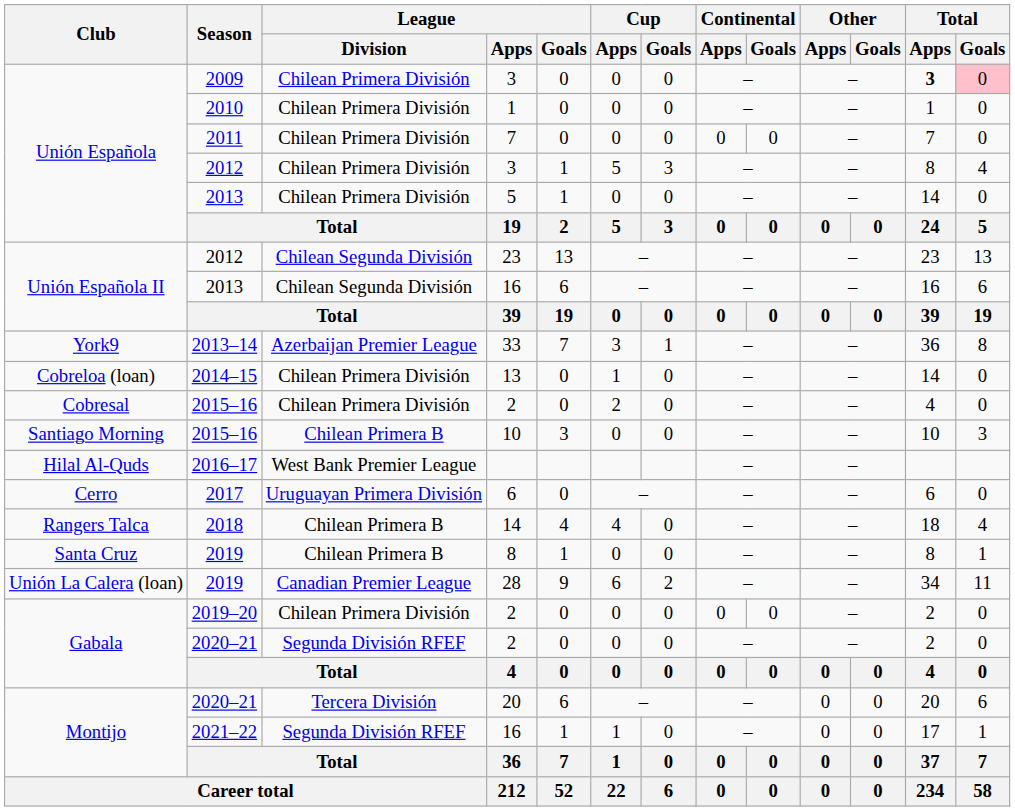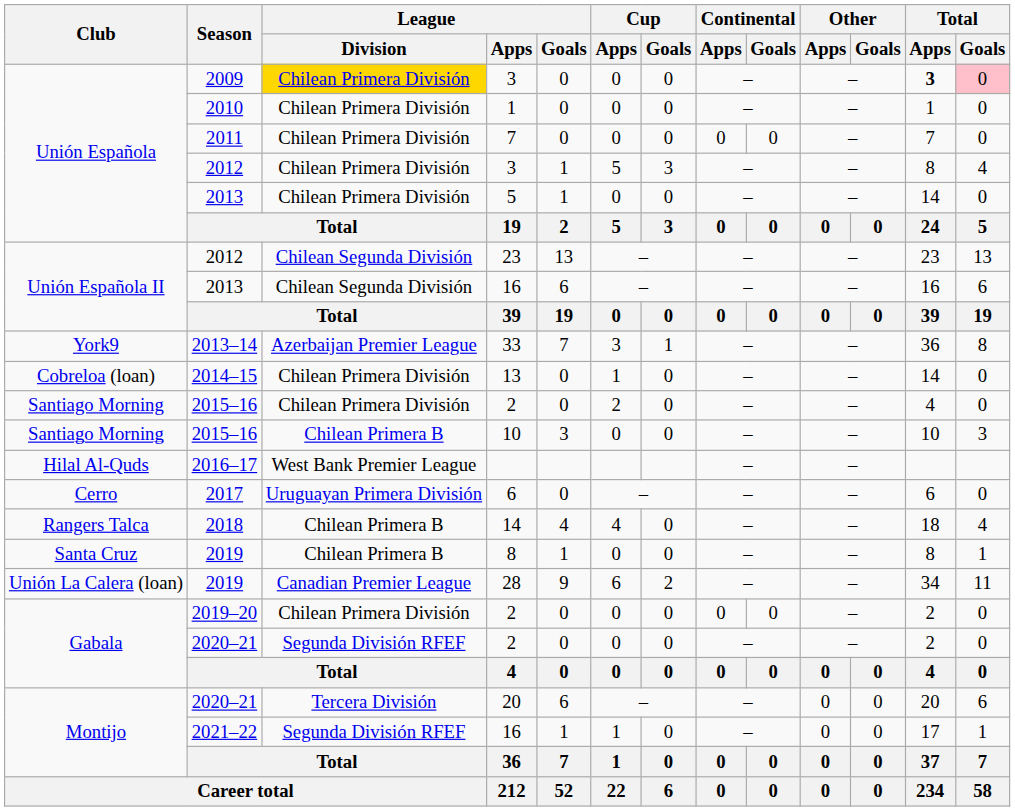 <table class="wikitable" style="text-align:center">
 <tr>
 <th rowspan="2">Club</th>
 <th rowspan="2">Season</th>
 <th colspan="3">League</th>
 <th colspan="2">Cup</th>
 <th colspan="2">Continental</th>
 <th colspan="2">Other</th>
 <th colspan="2">Total</th>
 </tr>
 <tr>
 <th>Division</th>
 <th>Apps</th>
 <th>Goals</th>
 <th>Apps</th>
 <th>Goals</th>
 <th>Apps</th>
 <th>Goals</th>
 <th>Apps</th>
 <th>Goals</th>
 <th>Apps</th>
 <th>Goals</th>
 </tr>
 <tr>
 <td rowspan="6" valign="center"><a href='#'>Unión Española</a></td>
 <td><a href='#'>2009</a></td>
-<td><a href='#'>Chilean Primera División</a></td>
+<td style="background: gold;"><a href='#'>Chilean Primera División</a></td>
 <td>3</td>
 <td>0</td>
 <td>0</td>
 <td>0</td>
 <td colspan="2">–</td>
 <td colspan="2">–</td>
 <td><strong>3</strong></td>
 <td style="background: pink;">0</td>
 </tr>
 <tr>
 <td><a href='#'>2010</a></td>
 <td>Chilean Primera División</td>
 <td>1</td>
 <td>0</td>
 <td>0</td>
 <td>0</td>
 <td colspan="2">–</td>
 <td colspan="2">–</td>
 <td>1</td>
 <td>0</td>
 </tr>
 <tr>
 <td><a href='#'>2011</a></td>
 <td>Chilean Primera División</td>
 <td>7</td>
 <td>0</td>
 <td>0</td>
 <td>0</td>
 <td>0</td>
 <td>0</td>
 <td colspan="2">–</td>
 <td>7</td>
 <td>0</td>
 </tr>
 <tr>
 <td><a href='#'>2012</a></td>
 <td>Chilean Primera División</td>
 <td>3</td>
 <td>1</td>
 <td>5</td>
 <td>3</td>
 <td colspan="2">–</td>
 <td colspan="2">–</td>
 <td>8</td>
 <td>4</td>
 </tr>
 <tr>
 <td><a href='#'>2013</a></td>
 <td>Chilean Primera División</td>
 <td>5</td>
 <td>1</td>
 <td>0</td>
 <td>0</td>
 <td colspan="2">–</td>
 <td colspan="2">–</td>
 <td>14</td>
 <td>0</td>
 </tr>
 <tr>
 <th colspan="2">Total</th>
 <th>19</th>
 <th>2</th>
 <th>5</th>
 <th>3</th>
 <th>0</th>
 <th>0</th>
 <th>0</th>
 <th>0</th>
 <th>24</th>
 <th>5</th>
 </tr>
 <tr>
 <td rowspan="3" valign="center"><a href='#'>Unión Española II</a></td>
 <td>2012</td>
 <td><a href='#'>Chilean Segunda División</a></td>
 <td>23</td>
 <td>13</td>
 <td colspan="2">–</td>
 <td colspan="2">–</td>
 <td colspan="2">–</td>
 <td>23</td>
 <td>13</td>
 </tr>
 <tr>
 <td>2013</td>
 <td>Chilean Segunda División</td>
 <td>16</td>
 <td>6</td>
 <td colspan="2">–</td>
 <td colspan="2">–</td>
 <td colspan="2">–</td>
 <td>16</td>
 <td>6</td>
 </tr>
 <tr>
 <th colspan="2">Total</th>
 <th>39</th>
 <th>19</th>
 <th>0</th>
 <th>0</th>
 <th>0</th>
 <th>0</th>
 <th>0</th>
 <th>0</th>
 <th>39</th>
 <th>19</th>
 </tr>
 <tr>
 <td valign="center"><a href='#'>York9</a></td>
 <td><a href='#'>2013–14</a></td>
 <td><a href='#'>Azerbaijan Premier League</a></td>
 <td>33</td>
 <td>7</td>
 <td>3</td>
 <td>1</td>
 <td colspan="2">–</td>
 <td colspan="2">–</td>
 <td>36</td>
 <td>8</td>
 </tr>
 <tr>
 <td valign="center"><a href='#'>Cobreloa</a> (loan)</td>
 <td><a href='#'>2014–15</a></td>
 <td>Chilean Primera División</td>
 <td>13</td>
 <td>0</td>
 <td>1</td>
 <td>0</td>
 <td colspan="2">–</td>
 <td colspan="2">–</td>
 <td>14</td>
 <td>0</td>
 </tr>
 <tr>
-<td valign="center"><a href='#'>Cobresal</a></td>
+<td valign="center"><a href='#'>Santiago Morning</a></td>
 <td><a href='#'>2015–16</a></td>
 <td>Chilean Primera División</td>
 <td>2</td>
 <td>0</td>
 <td>2</td>
 <td>0</td>
 <td colspan="2">–</td>
 <td colspan="2">–</td>
 <td>4</td>
 <td>0</td>
 </tr>
 <tr>
 <td valign="center"><a href='#'>Santiago Morning</a></td>
 <td><a href='#'>2015–16</a></td>
 <td><a href='#'>Chilean Primera B</a></td>
 <td>10</td>
 <td>3</td>
 <td>0</td>
 <td>0</td>
 <td colspan="2">–</td>
 <td colspan="2">–</td>
 <td>10</td>
 <td>3</td>
 </tr>
 <tr>
 <td valign="center"><a href='#'>Hilal Al-Quds</a></td>
 <td><a href='#'>2016–17</a></td>
 <td>West Bank Premier League</td>
 <td></td>
 <td></td>
 <td></td>
 <td></td>
 <td colspan="2">–</td>
 <td colspan="2">–</td>
 <td></td>
 <td></td>
 </tr>
 <tr>
 <td valign="center"><a href='#'>Cerro</a></td>
 <td><a href='#'>2017</a></td>
 <td><a href='#'>Uruguayan Primera División</a></td>
 <td>6</td>
 <td>0</td>
 <td colspan="2">–</td>
 <td colspan="2">–</td>
 <td colspan="2">–</td>
 <td>6</td>
 <td>0</td>
 </tr>
 <tr>
 <td valign="center"><a href='#'>Rangers Talca</a></td>
 <td><a href='#'>2018</a></td>
 <td>Chilean Primera B</td>
 <td>14</td>
 <td>4</td>
 <td>4</td>
 <td>0</td>
 <td colspan="2">–</td>
 <td colspan="2">–</td>
 <td>18</td>
 <td>4</td>
 </tr>
 <tr>
 <td valign="center"><a href='#'>Santa Cruz</a></td>
 <td><a href='#'>2019</a></td>
 <td>Chilean Primera B</td>
 <td>8</td>
 <td>1</td>
 <td>0</td>
 <td>0</td>
 <td colspan="2">–</td>
 <td colspan="2">–</td>
 <td>8</td>
 <td>1</td>
 </tr>
 <tr>
 <td valign="center"><a href='#'>Unión La Calera</a> (loan)</td>
 <td><a href='#'>2019</a></td>
 <td><a href='#'>Canadian Premier League</a></td>
 <td>28</td>
 <td>9</td>
 <td>6</td>
 <td>2</td>
 <td colspan="2">–</td>
 <td colspan="2">–</td>
 <td>34</td>
 <td>11</td>
 </tr>
 <tr>
 <td rowspan="3" valign="center"><a href='#'>Gabala</a></td>
 <td><a href='#'>2019–20</a></td>
 <td>Chilean Primera División</td>
 <td>2</td>
 <td>0</td>
 <td>0</td>
 <td>0</td>
 <td>0</td>
 <td>0</td>
 <td colspan="2">–</td>
 <td>2</td>
 <td>0</td>
 </tr>
 <tr>
 <td><a href='#'>2020–21</a></td>
 <td><a href='#'>Segunda División RFEF</a></td>
 <td>2</td>
 <td>0</td>
 <td>0</td>
 <td>0</td>
 <td colspan="2">–</td>
 <td colspan="2">–</td>
 <td>2</td>
 <td>0</td>
 </tr>
 <tr>
 <th colspan="2">Total</th>
 <th>4</th>
 <th>0</th>
 <th>0</th>
 <th>0</th>
 <th>0</th>
 <th>0</th>
 <th>0</th>
 <th>0</th>
 <th>4</th>
 <th>0</th>
 </tr>
 <tr>
 <td rowspan="3" valign="center"><a href='#'>Montijo</a></td>
 <td><a href='#'>2020–21</a></td>
 <td><a href='#'>Tercera División</a></td>
 <td>20</td>
 <td>6</td>
 <td colspan="2">–</td>
 <td colspan="2">–</td>
 <td>0</td>
 <td>0</td>
 <td>20</td>
 <td>6</td>
 </tr>
 <tr>
 <td><a href='#'>2021–22</a></td>
 <td><a href='#'>Segunda División RFEF</a></td>
 <td>16</td>
 <td>1</td>
 <td>1</td>
 <td>0</td>
 <td colspan="2">–</td>
 <td>0</td>
 <td>0</td>
 <td>17</td>
 <td>1</td>
 </tr>
 <tr>
 <th colspan="2">Total</th>
 <th>36</th>
 <th>7</th>
 <th>1</th>
 <th>0</th>
 <th>0</th>
 <th>0</th>
 <th>0</th>
 <th>0</th>
 <th>37</th>
 <th>7</th>
 </tr>
 <tr>
 <th colspan="3">Career total</th>
 <th>212</th>
 <th>52</th>
 <th>22</th>
 <th>6</th>
 <th>0</th>
 <th>0</th>
 <th>0</th>
 <th>0</th>
 <th>234</th>
 <th>58</th>
 </tr>
 </table>
